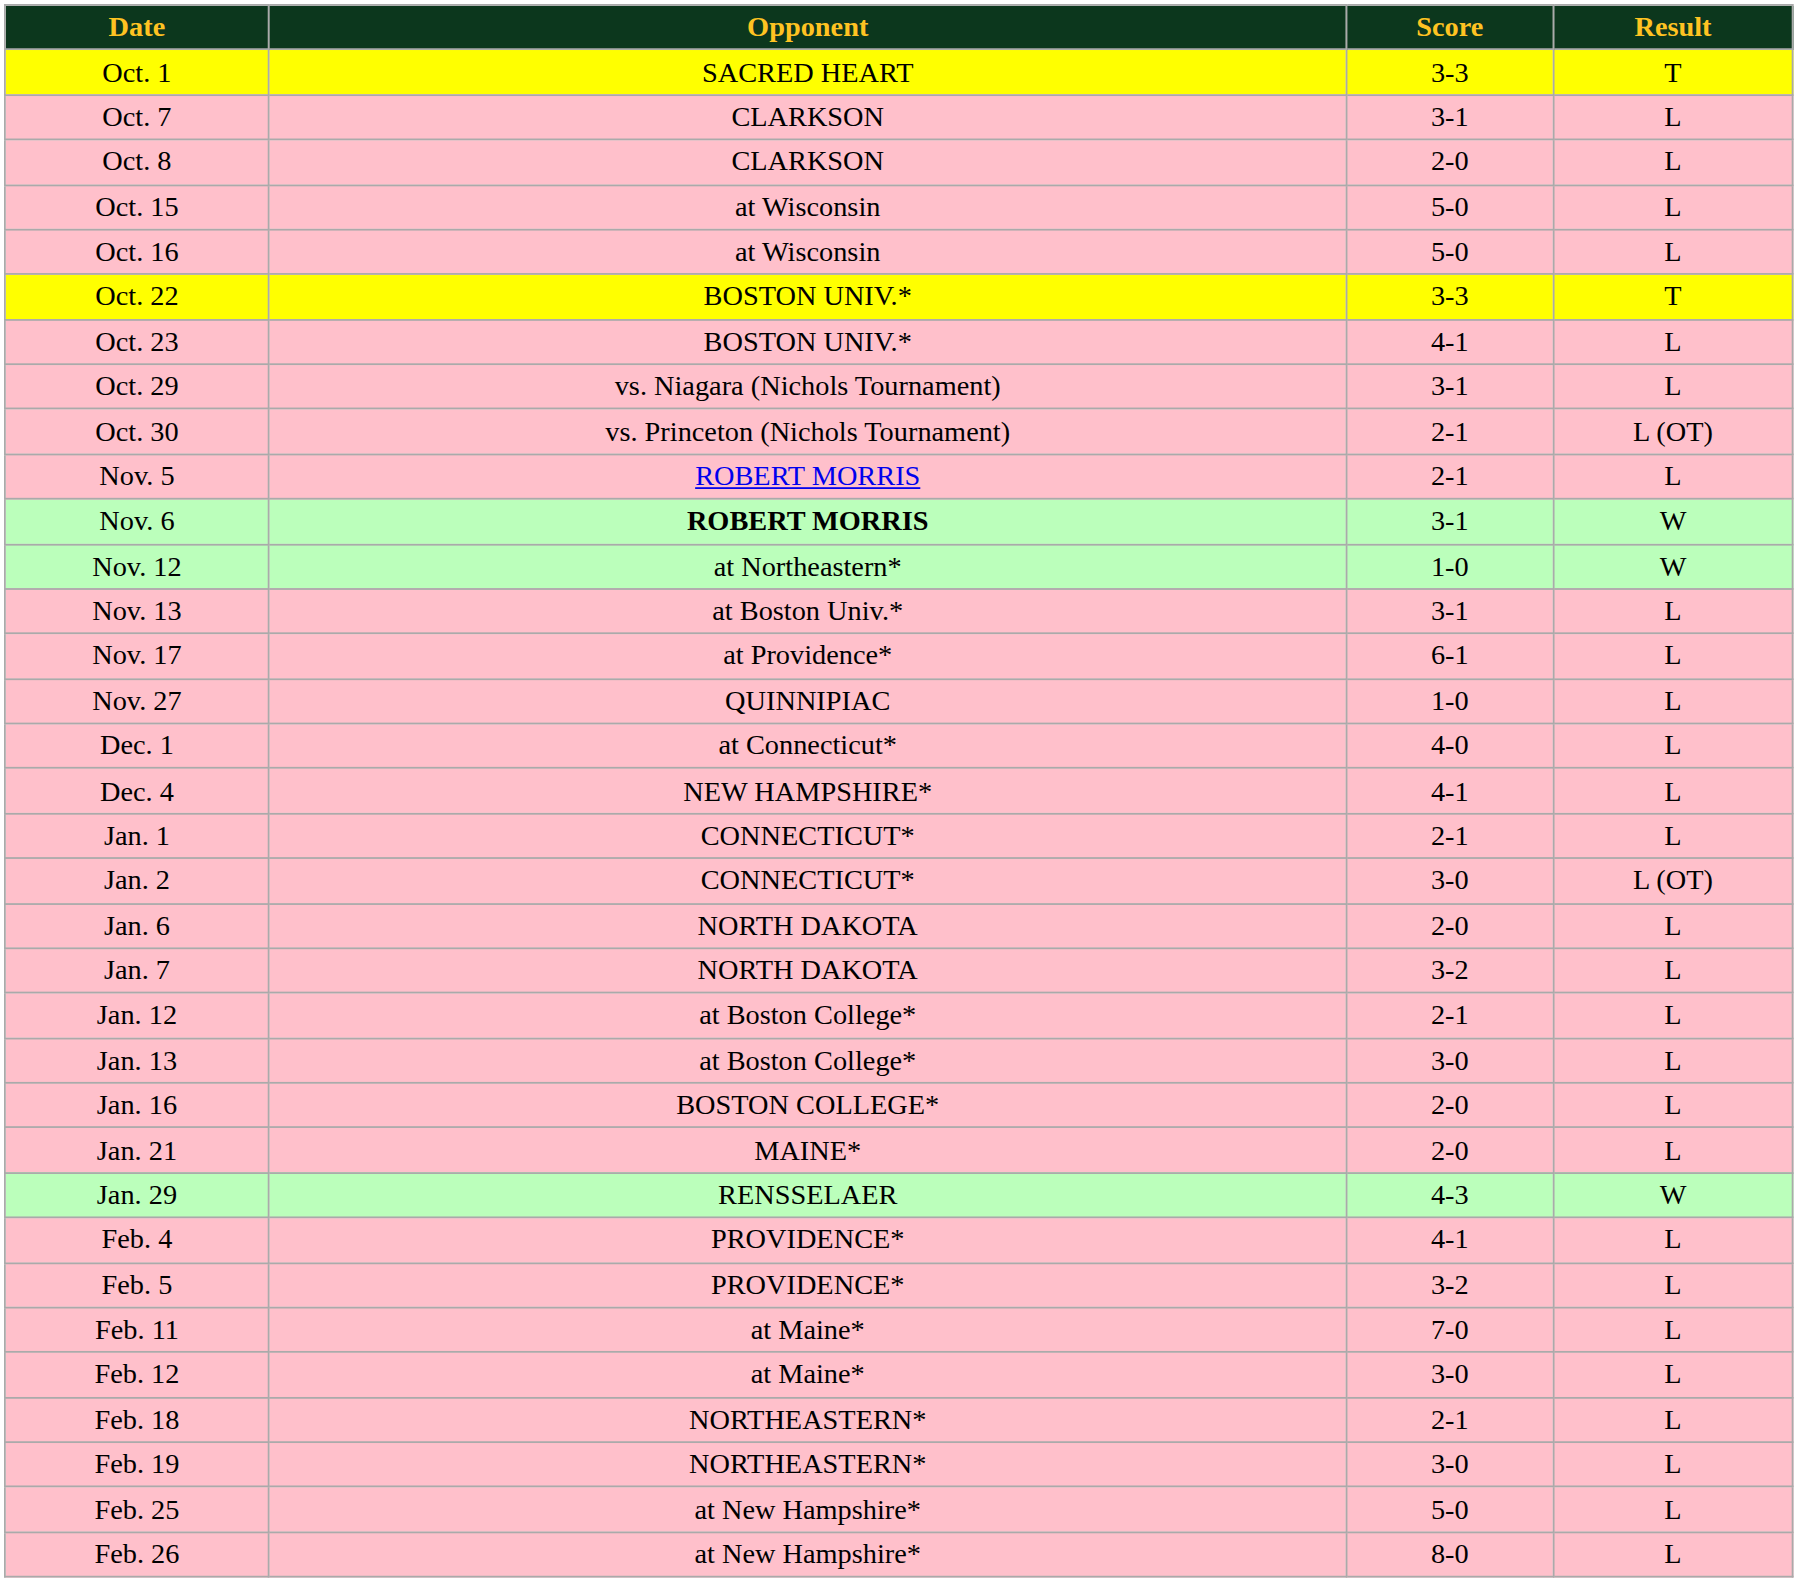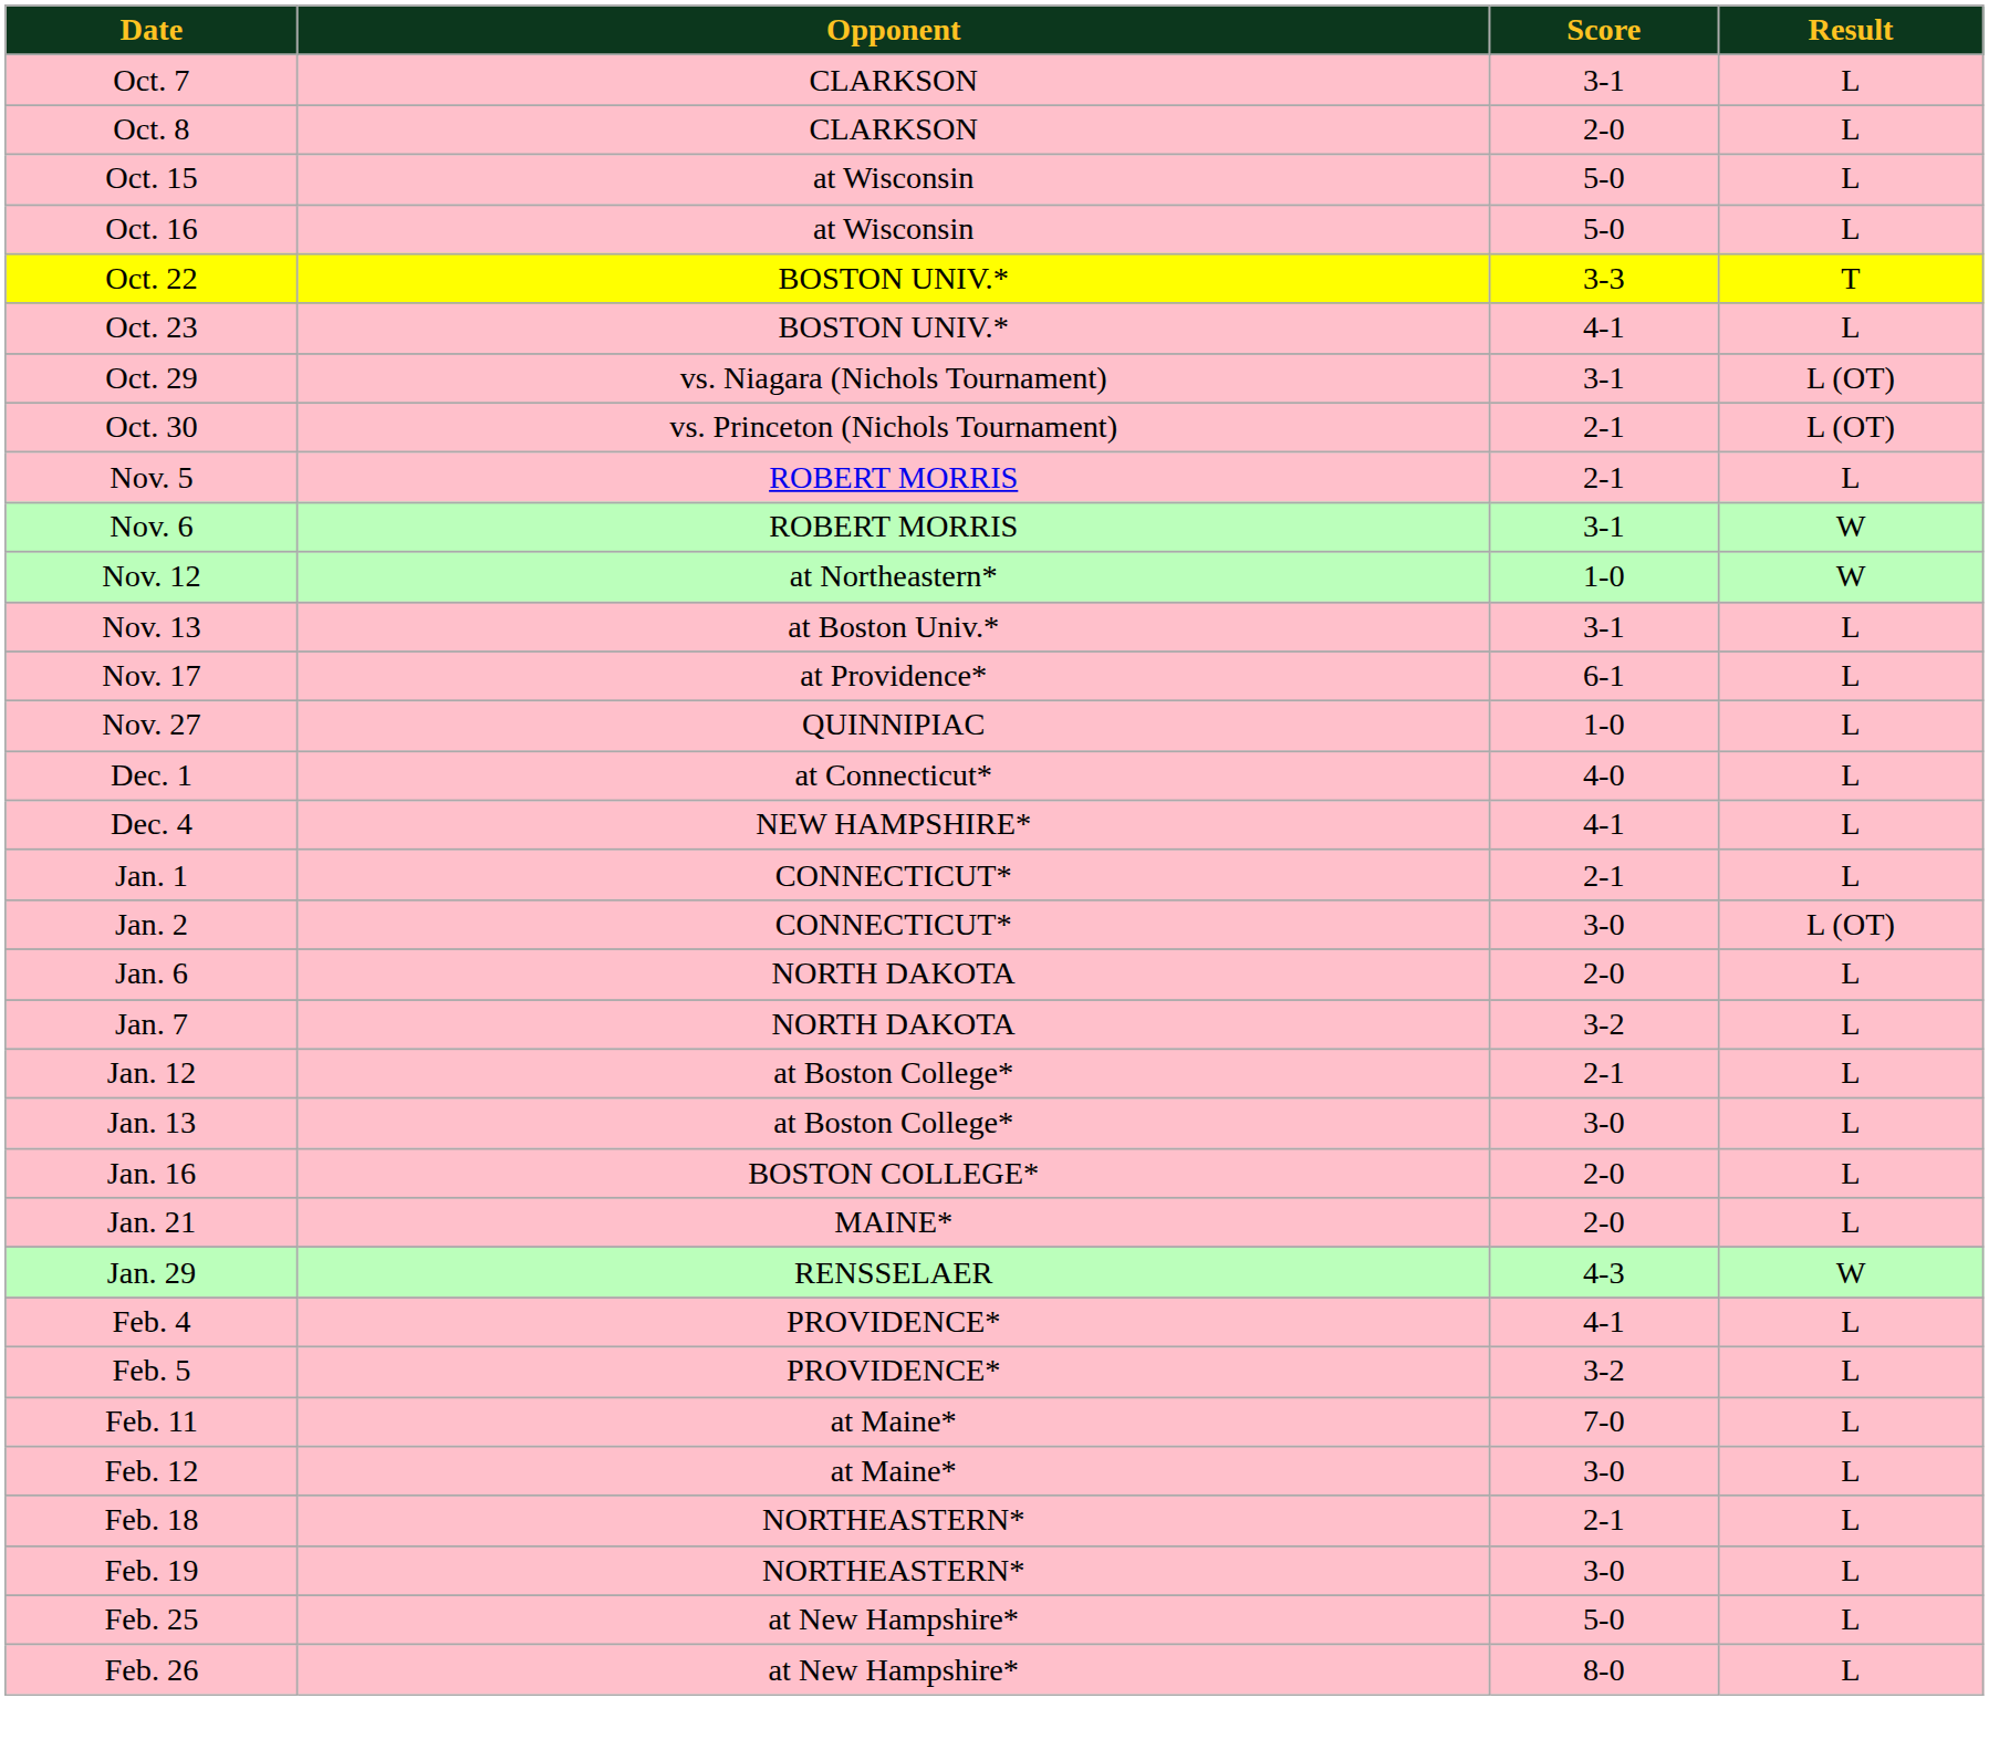 <table class="wikitable" width="80%">
 <tr align="center"  style="background:#0C371D;color:#ffc322;">
 <td><strong>Date</strong></td>
 <td><strong>Opponent</strong></td>
 <td><strong>Score</strong></td>
 <td><strong>Result</strong></td>
-</tr>
-<tr align="center" bgcolor="yellow">
-<td>Oct. 1</td>
-<td>SACRED HEART</td>
-<td>3-3</td>
-<td>T</td>
 </tr>
 <tr align="center" bgcolor="pink">
 <td>Oct. 7</td>
 <td>CLARKSON</td>
 <td>3-1</td>
 <td>L</td>
 </tr>
 <tr align="center" bgcolor="pink">
 <td>Oct. 8</td>
 <td>CLARKSON</td>
 <td>2-0</td>
 <td>L</td>
 </tr>
 <tr align="center" bgcolor="pink">
 <td>Oct. 15</td>
 <td>at Wisconsin</td>
 <td>5-0</td>
 <td>L</td>
 </tr>
 <tr align="center" bgcolor="pink">
 <td>Oct. 16</td>
 <td>at Wisconsin</td>
 <td>5-0</td>
 <td>L</td>
 </tr>
 <tr align="center" bgcolor="yellow">
 <td>Oct. 22</td>
 <td>BOSTON UNIV.*</td>
 <td>3-3</td>
 <td>T</td>
 </tr>
 <tr align="center" bgcolor="pink">
 <td>Oct. 23</td>
 <td>BOSTON UNIV.*</td>
 <td>4-1</td>
 <td>L</td>
 </tr>
 <tr align="center" bgcolor="pink">
 <td>Oct. 29</td>
 <td>vs. Niagara (Nichols Tournament)</td>
 <td>3-1</td>
-<td>L</td>
+<td>L (OT)</td>
 </tr>
 <tr align="center" bgcolor="pink">
 <td>Oct. 30</td>
 <td>vs. Princeton (Nichols Tournament)</td>
 <td>2-1</td>
 <td>L (OT)</td>
 </tr>
 <tr align="center" bgcolor="pink">
 <td>Nov. 5</td>
 <td><a href='#'>ROBERT MORRIS</a></td>
 <td>2-1</td>
 <td>L</td>
 </tr>
 <tr align="center" bgcolor="bbffbb">
 <td>Nov. 6</td>
-<td><strong>ROBERT MORRIS</strong></td>
+<td>ROBERT MORRIS</td>
 <td>3-1</td>
 <td>W</td>
 </tr>
 <tr align="center" bgcolor="bbffbb">
 <td>Nov. 12</td>
 <td>at Northeastern*</td>
 <td>1-0</td>
 <td>W</td>
 </tr>
 <tr align="center" bgcolor="pink">
 <td>Nov. 13</td>
 <td>at Boston Univ.*</td>
 <td>3-1</td>
 <td>L</td>
 </tr>
 <tr align="center" bgcolor="pink">
 <td>Nov. 17</td>
 <td>at Providence*</td>
 <td>6-1</td>
 <td>L</td>
 </tr>
 <tr align="center" bgcolor="pink">
 <td>Nov. 27</td>
 <td>QUINNIPIAC</td>
 <td>1-0</td>
 <td>L</td>
 </tr>
 <tr align="center" bgcolor="pink">
 <td>Dec. 1</td>
 <td>at Connecticut*</td>
 <td>4-0</td>
 <td>L</td>
 </tr>
 <tr align="center" bgcolor="pink">
 <td>Dec. 4</td>
 <td>NEW HAMPSHIRE*</td>
 <td>4-1</td>
 <td>L</td>
 </tr>
 <tr align="center" bgcolor="pink">
 <td>Jan. 1</td>
 <td>CONNECTICUT*</td>
 <td>2-1</td>
 <td>L</td>
 </tr>
 <tr align="center" bgcolor="pink">
 <td>Jan. 2</td>
 <td>CONNECTICUT*</td>
 <td>3-0</td>
 <td>L (OT)</td>
 </tr>
 <tr align="center" bgcolor="pink">
 <td>Jan. 6</td>
 <td>NORTH DAKOTA</td>
 <td>2-0</td>
 <td>L</td>
 </tr>
 <tr align="center" bgcolor="pink">
 <td>Jan. 7</td>
 <td>NORTH DAKOTA</td>
 <td>3-2</td>
 <td>L</td>
 </tr>
 <tr align="center" bgcolor="pink">
 <td>Jan. 12</td>
 <td>at Boston College*</td>
 <td>2-1</td>
 <td>L</td>
 </tr>
 <tr align="center" bgcolor="pink">
 <td>Jan. 13</td>
 <td>at Boston College*</td>
 <td>3-0</td>
 <td>L</td>
 </tr>
 <tr align="center" bgcolor="pink">
 <td>Jan. 16</td>
 <td>BOSTON COLLEGE*</td>
 <td>2-0</td>
 <td>L</td>
 </tr>
 <tr align="center" bgcolor="pink">
 <td>Jan. 21</td>
 <td>MAINE*</td>
 <td>2-0</td>
 <td>L</td>
 </tr>
 <tr align="center" bgcolor="bbffbb">
 <td>Jan. 29</td>
 <td>RENSSELAER</td>
 <td>4-3</td>
 <td>W</td>
 </tr>
 <tr align="center" bgcolor="pink">
 <td>Feb. 4</td>
 <td>PROVIDENCE*</td>
 <td>4-1</td>
 <td>L</td>
 </tr>
 <tr align="center" bgcolor="pink">
 <td>Feb. 5</td>
 <td>PROVIDENCE*</td>
 <td>3-2</td>
 <td>L</td>
 </tr>
 <tr align="center" bgcolor="pink">
 <td>Feb. 11</td>
 <td>at Maine*</td>
 <td>7-0</td>
 <td>L</td>
 </tr>
 <tr align="center" bgcolor="pink">
 <td>Feb. 12</td>
 <td>at Maine*</td>
 <td>3-0</td>
 <td>L</td>
 </tr>
 <tr align="center" bgcolor="pink">
 <td>Feb. 18</td>
 <td>NORTHEASTERN*</td>
 <td>2-1</td>
 <td>L</td>
 </tr>
 <tr align="center" bgcolor="pink">
 <td>Feb. 19</td>
 <td>NORTHEASTERN*</td>
 <td>3-0</td>
 <td>L</td>
 </tr>
 <tr align="center" bgcolor="pink">
 <td>Feb. 25</td>
 <td>at New Hampshire*</td>
 <td>5-0</td>
 <td>L</td>
 </tr>
 <tr align="center" bgcolor="pink">
 <td>Feb. 26</td>
 <td>at New Hampshire*</td>
 <td>8-0</td>
 <td>L</td>
 </tr>
 </table>
